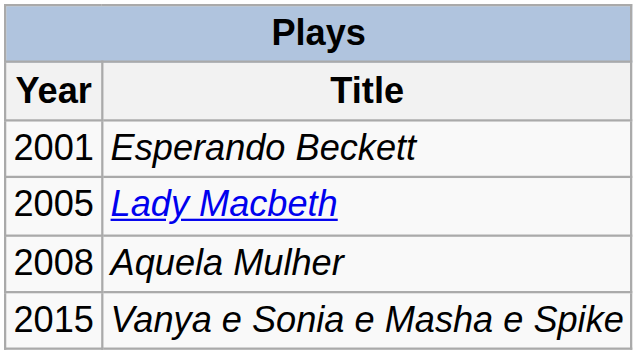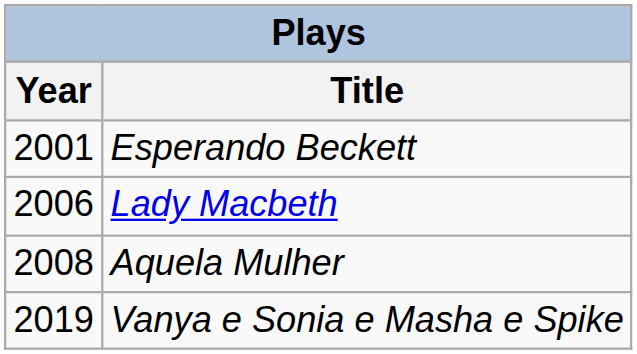 <table class="wikitable">
 <tr>
 <th colspan="5" style="background: LightSteelBlue;">Plays</th>
 </tr>
 <tr>
 <th>Year</th>
 <th>Title</th>
 </tr>
 <tr>
 <td>2001</td>
 <td><em>Esperando Beckett</em></td>
 </tr>
 <tr>
-<td>2005</td>
+<td>2006</td>
 <td><em><a href='#'>Lady Macbeth</a></em></td>
 </tr>
 <tr>
 <td>2008</td>
 <td><em>Aquela Mulher</em></td>
 </tr>
 <tr>
-<td>2015</td>
+<td>2019</td>
 <td><em>Vanya e Sonia e Masha e Spike</em></td>
 </tr>
 </table>
